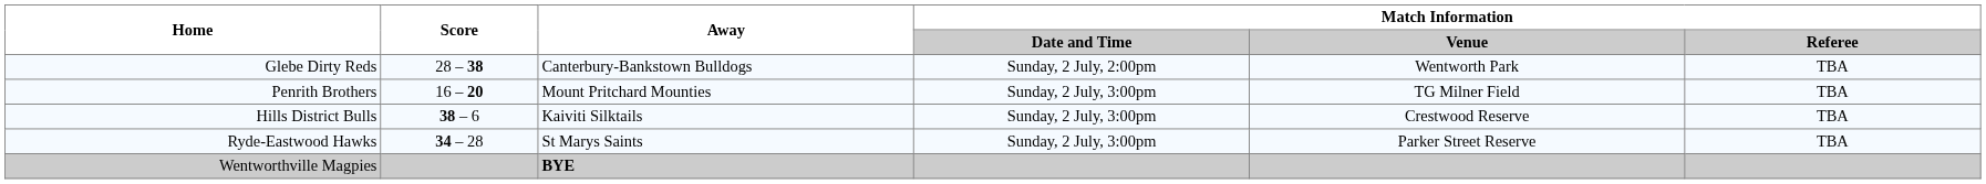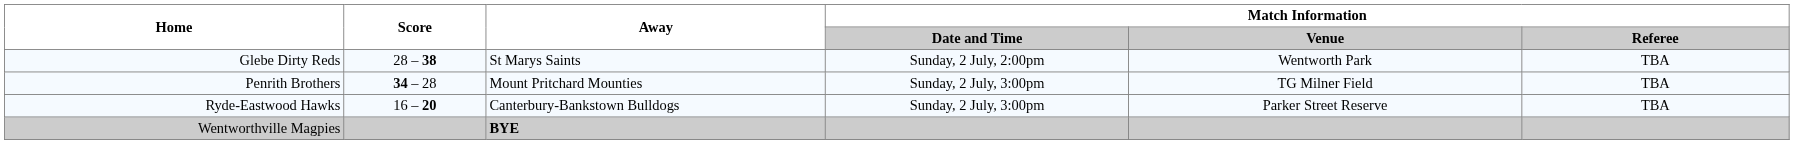 <table width="100%" cellspacing="0" cellpadding="3" border="1" style="border-collapse:collapse;  text-align:center;">
 <tr>
 <th rowspan="2" width="19%">Home</th>
 <th rowspan="2" width="8%">Score</th>
 <th rowspan="2" width="19%">Away</th>
 <th colspan="3">Match Information</th>
 </tr>
 <tr style="background:#CCCCCC">
 <th width="17%">Date and Time</th>
 <th width="22%">Venue</th>
 <th width="50%">Referee</th>
 </tr>
 <tr style="text-align:center; background:#f5faff;">
 <td align="right">Glebe Dirty Reds </td>
 <td>28 – <strong>38</strong></td>
-<td align="left"> Canterbury-Bankstown Bulldogs</td>
+<td align="left"> St Marys Saints</td>
 <td>Sunday, 2 July, 2:00pm</td>
 <td>Wentworth Park</td>
 <td>TBA</td>
 </tr>
 <tr style="text-align:center; background:#f5faff;">
 <td align="right">Penrith Brothers </td>
-<td>16 – <strong>20</strong></td>
+<td><strong>34</strong> – 28</td>
 <td align="left"> Mount Pritchard Mounties</td>
 <td>Sunday, 2 July, 3:00pm</td>
 <td>TG Milner Field</td>
 <td>TBA</td>
 </tr>
 <tr style="text-align:center; background:#f5faff;">
-<td align="right">Hills District Bulls </td>
-<td><strong>38</strong> – 6</td>
-<td align="left"> Kaiviti Silktails</td>
-<td>Sunday, 2 July, 3:00pm</td>
-<td>Crestwood Reserve</td>
-<td>TBA</td>
-</tr>
-<tr style="text-align:center; background:#f5faff;">
 <td align="right">Ryde-Eastwood Hawks </td>
-<td><strong>34</strong> – 28</td>
-<td align="left"> St Marys Saints</td>
+<td>16 – <strong>20</strong></td>
+<td align="left"> Canterbury-Bankstown Bulldogs</td>
 <td>Sunday, 2 July, 3:00pm</td>
 <td>Parker Street Reserve</td>
 <td>TBA</td>
 </tr>
 <tr style="text-align:center; background:#CCCCCC;">
 <td align="right">Wentworthville Magpies </td>
 <td></td>
 <td align="left"><strong>BYE</strong></td>
 <td></td>
 <td></td>
 <td></td>
 </tr>
 </table>
